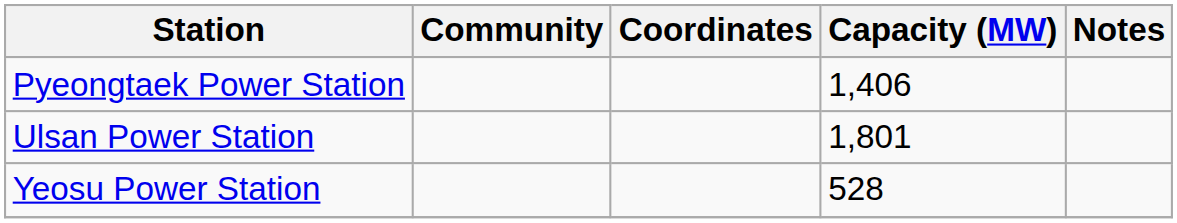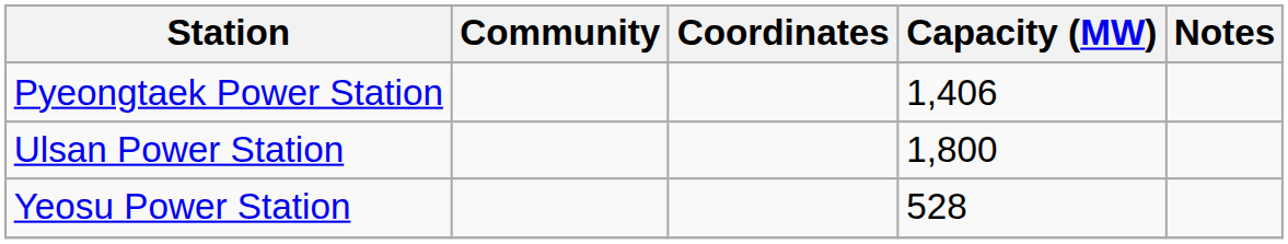 <table class="wikitable sortable">
 <tr>
 <th>Station</th>
 <th>Community</th>
 <th>Coordinates</th>
 <th>Capacity (<a href='#'>MW</a>)</th>
 <th>Notes</th>
 </tr>
 <tr>
 <td><a href='#'>Pyeongtaek Power Station</a></td>
 <td></td>
 <td></td>
 <td>1,406</td>
 <td></td>
 </tr>
 <tr>
 <td><a href='#'>Ulsan Power Station</a></td>
 <td></td>
 <td></td>
-<td>1,801</td>
+<td>1,800</td>
 <td></td>
 </tr>
 <tr>
 <td><a href='#'>Yeosu Power Station</a></td>
 <td></td>
 <td></td>
 <td>528</td>
 <td></td>
 </tr>
 <tr>
 </tr>
 </table>
